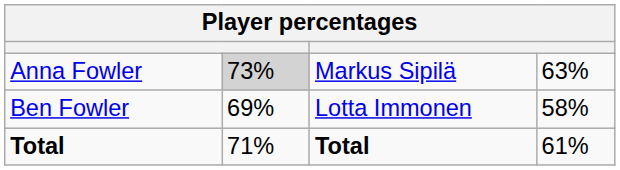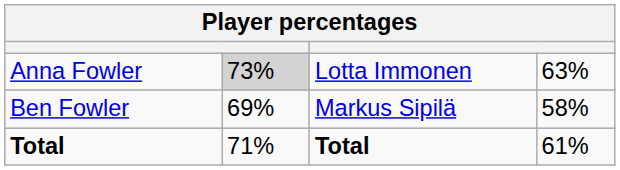 <table class="wikitable">
 <tr>
 <th colspan=4 width=400>Player percentages</th>
 </tr>
 <tr>
 <th colspan=2 width=200 style="white-space:nowrap;"></th>
 <th colspan=2 width=200 style="white-space:nowrap;"></th>
 </tr>
 <tr>
 <td><a href='#'>Anna Fowler</a></td>
 <td style="background: lightgrey;">73%</td>
-<td><a href='#'>Markus Sipilä</a></td>
+<td><a href='#'>Lotta Immonen</a></td>
 <td>63%</td>
 </tr>
 <tr>
 <td><a href='#'>Ben Fowler</a></td>
 <td>69%</td>
-<td><a href='#'>Lotta Immonen</a></td>
+<td><a href='#'>Markus Sipilä</a></td>
 <td>58%</td>
 </tr>
 <tr>
 <td><strong>Total</strong></td>
 <td>71%</td>
 <td><strong>Total</strong></td>
 <td>61%</td>
 </tr>
 </table>
